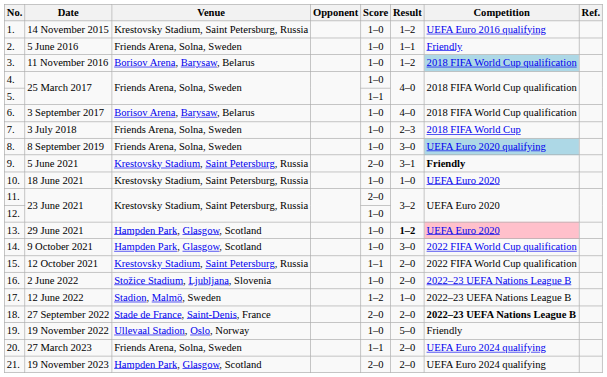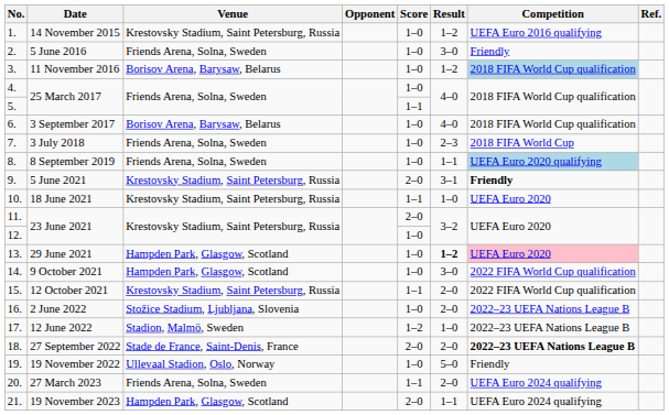 <table class="wikitable">
 <tr>
 <th>No.</th>
 <th>Date</th>
 <th>Venue</th>
 <th>Opponent</th>
 <th>Score</th>
 <th>Result</th>
 <th>Competition</th>
 <th>Ref.</th>
 </tr>
 <tr>
 <td>1.</td>
 <td>14 November 2015</td>
 <td>Krestovsky Stadium, Saint Petersburg, Russia</td>
 <td></td>
 <td align="center">1–0</td>
 <td align="center">1–2</td>
 <td><a href='#'>UEFA Euro 2016 qualifying</a></td>
 <td align="center"></td>
 </tr>
 <tr>
 <td>2.</td>
 <td>5 June 2016</td>
 <td>Friends Arena, Solna, Sweden</td>
 <td></td>
 <td align="center">1–0</td>
-<td align="center">1–1</td>
+<td align="center">3–0</td>
 <td><a href='#'>Friendly</a></td>
 <td align="center"></td>
 </tr>
 <tr>
 <td>3.</td>
 <td>11 November 2016</td>
 <td><a href='#'>Borisov Arena</a>, <a href='#'>Barysaw</a>, Belarus</td>
 <td></td>
 <td align="center">1–0</td>
 <td align="center">1–2</td>
 <td style="background: lightblue;"><a href='#'>2018 FIFA World Cup qualification</a></td>
 <td align="center"></td>
 </tr>
 <tr>
 <td>4.</td>
 <td rowspan="2">25 March 2017</td>
 <td rowspan="2">Friends Arena, Solna, Sweden</td>
 <td rowspan="2"></td>
 <td align="center">1–0</td>
 <td rowspan="2" align="center">4–0</td>
 <td rowspan="2">2018 FIFA World Cup qualification</td>
 <td rowspan="2" align="center"></td>
 </tr>
 <tr>
 <td>5.</td>
 <td align="center">1–1</td>
 </tr>
 <tr>
 <td>6.</td>
 <td>3 September 2017</td>
 <td><a href='#'>Borisov Arena</a>, <a href='#'>Barysaw</a>, Belarus</td>
 <td></td>
 <td align="center">1–0</td>
 <td align="center">4–0</td>
 <td>2018 FIFA World Cup qualification</td>
 <td align="center"></td>
 </tr>
 <tr>
 <td>7.</td>
 <td>3 July 2018</td>
 <td>Friends Arena, Solna, Sweden</td>
 <td></td>
 <td align="center">1–0</td>
 <td align="center">2–3</td>
 <td><a href='#'>2018 FIFA World Cup</a></td>
 <td align="center"></td>
 </tr>
 <tr>
 <td>8.</td>
 <td>8 September 2019</td>
 <td>Friends Arena, Solna, Sweden</td>
 <td></td>
 <td align="center">1–0</td>
-<td align="center">3–0</td>
+<td align="center">1–1</td>
 <td style="background: lightblue;"><a href='#'>UEFA Euro 2020 qualifying</a></td>
 <td align="center"></td>
 </tr>
 <tr>
 <td>9.</td>
 <td>5 June 2021</td>
 <td><a href='#'>Krestovsky Stadium</a>, <a href='#'>Saint Petersburg</a>, Russia</td>
 <td></td>
 <td align="center">2–0</td>
 <td align="center">3–1</td>
 <td><strong>Friendly</strong></td>
 <td align="center"></td>
 </tr>
 <tr>
 <td>10.</td>
 <td>18 June 2021</td>
 <td>Krestovsky Stadium, Saint Petersburg, Russia</td>
 <td></td>
-<td align="center">1–0</td>
+<td align="center">1–1</td>
 <td align="center">1–0</td>
 <td><a href='#'>UEFA Euro 2020</a></td>
 <td align="center"></td>
 </tr>
 <tr>
 <td>11.</td>
 <td rowspan="2">23 June 2021</td>
 <td rowspan="2">Krestovsky Stadium, Saint Petersburg, Russia</td>
 <td rowspan="2"></td>
 <td align="center">2–0</td>
 <td rowspan="2" align="center">3–2</td>
 <td rowspan="2">UEFA Euro 2020</td>
 <td rowspan="2" align="center"></td>
 </tr>
 <tr>
 <td>12.</td>
 <td align="center">1–0</td>
 </tr>
 <tr>
 <td>13.</td>
 <td>29 June 2021</td>
 <td><a href='#'>Hampden Park</a>, <a href='#'>Glasgow</a>, Scotland</td>
 <td></td>
 <td align="center">1–0</td>
 <td align="center"><strong>1–2 </strong></td>
 <td style="background: pink;"><a href='#'>UEFA Euro 2020</a></td>
 <td align="center"></td>
 </tr>
 <tr>
 <td>14.</td>
 <td>9 October 2021</td>
 <td><a href='#'>Hampden Park</a>, <a href='#'>Glasgow</a>, Scotland</td>
 <td></td>
 <td align="center">1–0</td>
 <td align="center">3–0</td>
 <td><a href='#'>2022 FIFA World Cup qualification</a></td>
 <td align="center"></td>
 </tr>
 <tr>
 <td>15.</td>
 <td>12 October 2021</td>
 <td><a href='#'>Krestovsky Stadium</a>, <a href='#'>Saint Petersburg</a>, Russia</td>
 <td></td>
 <td align="center">1–1</td>
 <td align="center">2–0</td>
 <td>2022 FIFA World Cup qualification</td>
 <td align="center"></td>
 </tr>
 <tr>
 <td>16.</td>
 <td>2 June 2022</td>
 <td><a href='#'>Stožice Stadium</a>, <a href='#'>Ljubljana</a>, Slovenia</td>
 <td></td>
 <td align="center">1–0</td>
 <td align="center">2–0</td>
 <td><a href='#'>2022–23 UEFA Nations League B</a></td>
 <td align="center"></td>
 </tr>
 <tr>
 <td>17.</td>
 <td>12 June 2022</td>
 <td><a href='#'>Stadion</a>, <a href='#'>Malmö</a>, Sweden</td>
 <td></td>
 <td align="center">1–2</td>
 <td align="center">1–0</td>
 <td>2022–23 UEFA Nations League B</td>
 <td align="center"></td>
 </tr>
 <tr>
 <td>18.</td>
 <td>27 September 2022</td>
 <td><a href='#'>Stade de France</a>, <a href='#'>Saint-Denis</a>, France</td>
 <td></td>
 <td align="center">2–0</td>
 <td align="center">2–0</td>
 <td><strong>2022–23 UEFA Nations League B</strong></td>
 <td align="center"></td>
 </tr>
 <tr>
 <td>19.</td>
 <td>19 November 2022</td>
 <td><a href='#'>Ullevaal Stadion</a>, <a href='#'>Oslo</a>, Norway</td>
 <td></td>
 <td align="center">1–0</td>
 <td align="center">5–0</td>
 <td>Friendly</td>
 <td></td>
 </tr>
 <tr>
 <td>20.</td>
 <td>27 March 2023</td>
 <td>Friends Arena, Solna, Sweden</td>
 <td></td>
 <td align="center">1–1</td>
 <td align="center">2–0</td>
 <td><a href='#'>UEFA Euro 2024 qualifying</a></td>
 <td align="center"></td>
 </tr>
 <tr>
 <td>21.</td>
 <td>19 November 2023</td>
 <td><a href='#'>Hampden Park</a>, <a href='#'>Glasgow</a>, Scotland</td>
 <td></td>
 <td align="center">2–0</td>
-<td align="center">2–0</td>
+<td align="center">1–1</td>
 <td>UEFA Euro 2024 qualifying</td>
 <td align="center"></td>
 </tr>
 </table>
